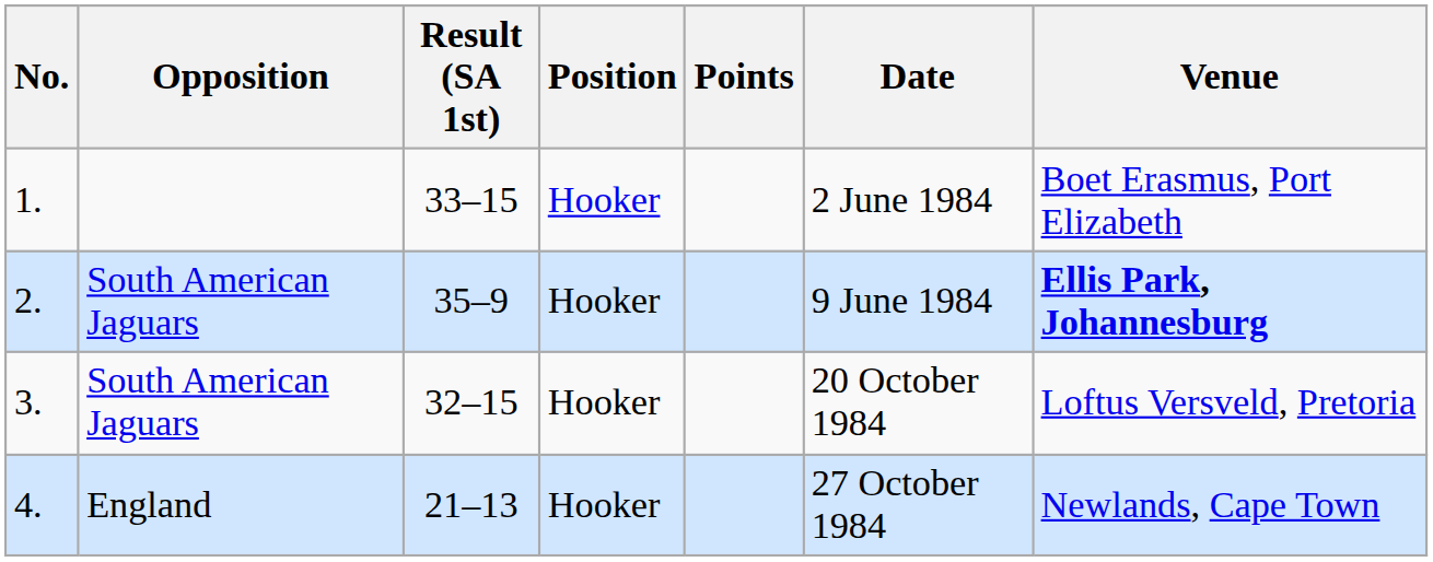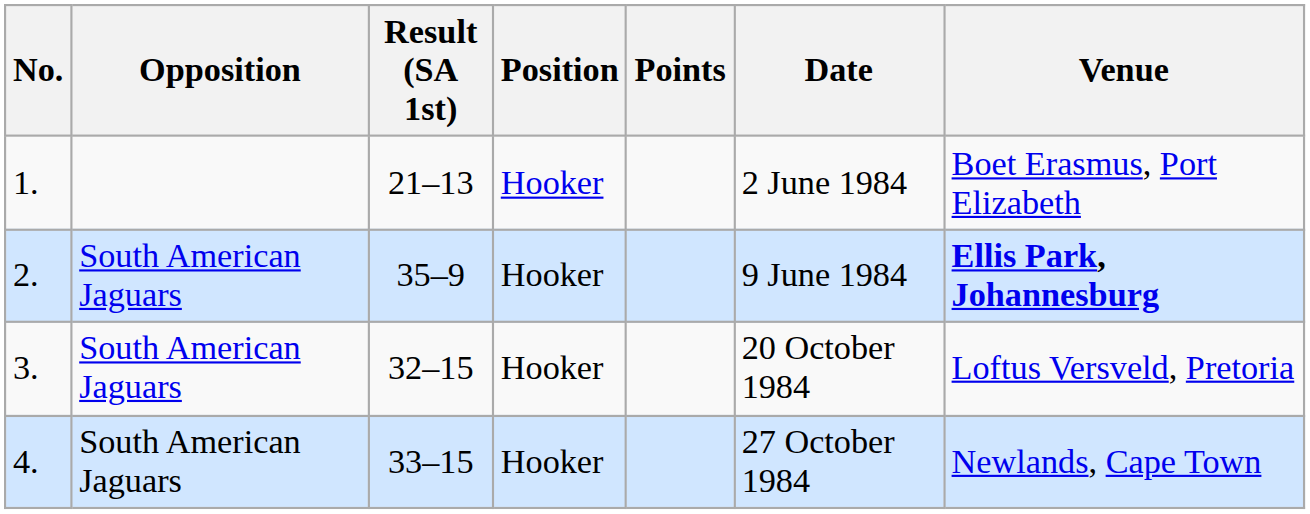 <table class="wikitable">
 <tr>
 <th>No.</th>
 <th>Opposition</th>
 <th>Result<br>(SA 1st)</th>
 <th>Position</th>
 <th>Points</th>
 <th>Date</th>
 <th>Venue</th>
 </tr>
 <tr>
 <td>1.</td>
 <td></td>
-<td align="center">33–15</td>
+<td align="center">21–13</td>
 <td><a href='#'>Hooker</a></td>
 <td></td>
 <td>2 June 1984</td>
 <td><a href='#'>Boet Erasmus</a>, <a href='#'>Port Elizabeth</a></td>
 </tr>
 <tr style="background: #D0E6FF;">
 <td>2.</td>
 <td> <a href='#'>South American Jaguars</a></td>
 <td align="center">35–9</td>
 <td>Hooker</td>
 <td></td>
 <td>9 June 1984</td>
 <td><strong><a href='#'>Ellis Park</a>, <a href='#'>Johannesburg</a></strong></td>
 </tr>
 <tr>
 <td>3.</td>
 <td> <a href='#'>South American Jaguars</a></td>
 <td align="center">32–15</td>
 <td>Hooker</td>
 <td></td>
 <td>20 October 1984</td>
 <td><a href='#'>Loftus Versveld</a>, <a href='#'>Pretoria</a></td>
 </tr>
 <tr style="background: #D0E6FF;">
 <td>4.</td>
-<td> England</td>
-<td align="center">21–13</td>
+<td> South American Jaguars</td>
+<td align="center">33–15</td>
 <td>Hooker</td>
 <td></td>
 <td>27 October 1984</td>
 <td><a href='#'>Newlands</a>, <a href='#'>Cape Town</a></td>
 </tr>
 </table>
